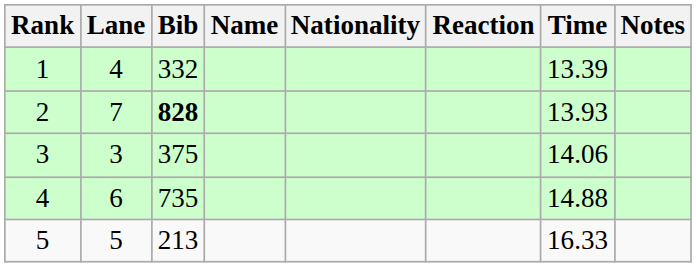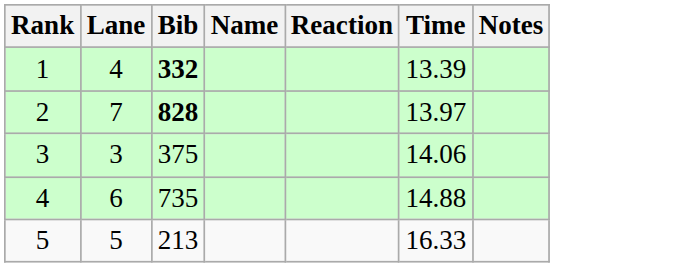 <table class="wikitable sortable" style="text-align:center">
 <tr>
 <th>Rank</th>
 <th>Lane</th>
 <th>Bib</th>
 <th>Name</th>
-<th>Nationality</th>
 <th>Reaction</th>
 <th>Time</th>
 <th>Notes</th>
 </tr>
 <tr bgcolor=ccffcc>
 <td>1</td>
 <td>4</td>
-<td>332</td>
-<td align=left></td>
+<td><strong>332</strong></td>
 <td align=left></td>
 <td></td>
 <td>13.39</td>
 <td><strong></strong></td>
 </tr>
 <tr bgcolor=ccffcc>
 <td>2</td>
 <td>7</td>
 <td><strong>828</strong></td>
 <td align=left></td>
-<td align=left></td>
 <td></td>
-<td>13.93</td>
+<td>13.97</td>
 <td><strong></strong></td>
 </tr>
 <tr bgcolor=ccffcc>
 <td>3</td>
 <td>3</td>
 <td>375</td>
-<td align=left></td>
 <td align=left></td>
 <td></td>
 <td>14.06</td>
 <td><strong></strong></td>
 </tr>
 <tr bgcolor=ccffcc>
 <td>4</td>
 <td>6</td>
 <td>735</td>
 <td align=left></td>
-<td align=left></td>
 <td></td>
 <td>14.88</td>
 <td><strong></strong></td>
 </tr>
 <tr>
 <td>5</td>
 <td>5</td>
 <td>213</td>
 <td align=left></td>
-<td align=left></td>
 <td></td>
 <td>16.33</td>
 <td></td>
 </tr>
 </table>
